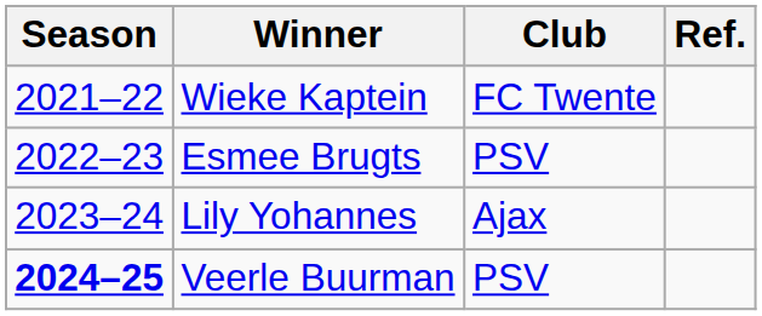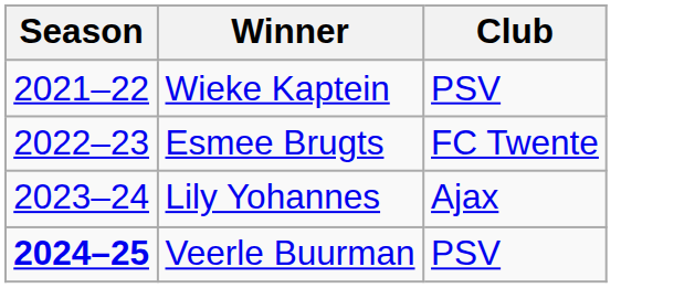 <table class="wikitable">
 <tr>
 <th>Season</th>
 <th>Winner</th>
 <th>Club</th>
-<th>Ref.</th>
 </tr>
 <tr>
 <td><a href='#'>2021–22</a></td>
 <td> <a href='#'>Wieke Kaptein</a></td>
-<td><a href='#'>FC Twente</a></td>
-<td></td>
+<td><a href='#'>PSV</a></td>
 </tr>
 <tr>
 <td><a href='#'>2022–23</a></td>
 <td> <a href='#'>Esmee Brugts</a></td>
-<td><a href='#'>PSV</a></td>
-<td></td>
+<td><a href='#'>FC Twente</a></td>
 </tr>
 <tr>
 <td><a href='#'>2023–24</a></td>
 <td> <a href='#'>Lily Yohannes</a></td>
 <td><a href='#'>Ajax</a></td>
-<td></td>
 </tr>
 <tr>
 <td><strong><a href='#'>2024–25</a></strong></td>
 <td> <a href='#'>Veerle Buurman</a></td>
 <td><a href='#'>PSV</a></td>
-<td></td>
 </tr>
 </table>
